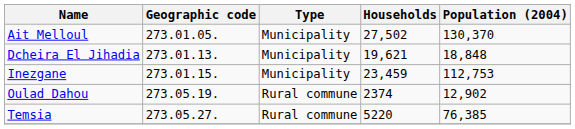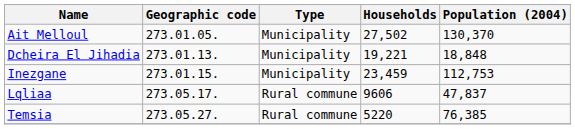 <table class="wikitable sortable">
 <tr>
 <th>Name</th>
 <th>Geographic code</th>
 <th>Type</th>
 <th>Households</th>
 <th>Population (2004)</th>
 </tr>
 <tr>
 <td><a href='#'>Ait Melloul</a></td>
 <td>273.01.05.</td>
 <td>Municipality</td>
 <td>27,502</td>
 <td>130,370</td>
 </tr>
 <tr>
 <td><a href='#'>Dcheira El Jihadia</a></td>
 <td>273.01.13.</td>
 <td>Municipality</td>
-<td>19,621</td>
+<td>19,221</td>
 <td>18,848</td>
 </tr>
 <tr>
 <td><a href='#'>Inezgane</a></td>
 <td>273.01.15.</td>
 <td>Municipality</td>
 <td>23,459</td>
 <td>112,753</td>
 </tr>
 <tr>
-<td><a href='#'>Oulad Dahou</a></td>
-<td>273.05.19.</td>
+<td><a href='#'>Lqliaa</a></td>
+<td>273.05.17.</td>
 <td>Rural commune</td>
-<td>2374</td>
-<td>12,902</td>
+<td>9606</td>
+<td>47,837</td>
 </tr>
 <tr>
 <td><a href='#'>Temsia</a></td>
 <td>273.05.27.</td>
 <td>Rural commune</td>
 <td>5220</td>
 <td>76,385</td>
 </tr>
 <tr>
 </tr>
 </table>
